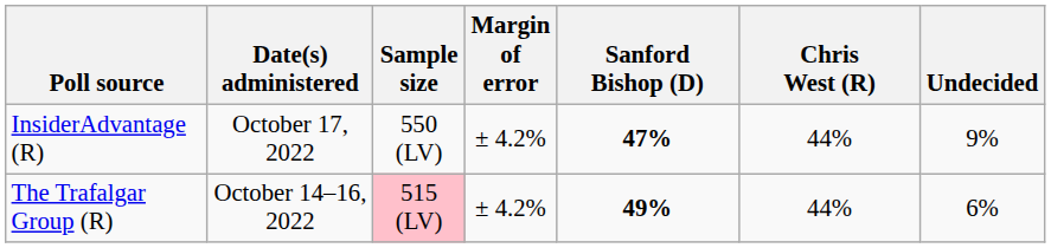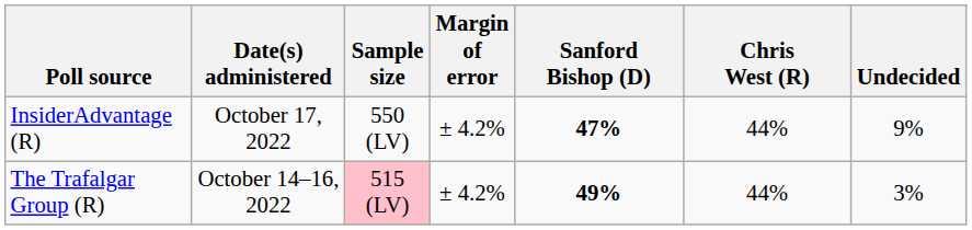 <table class="wikitable" style="font-size:90%;text-align:center;">
 <tr valign=bottom>
 <th>Poll source</th>
 <th>Date(s)<br>administered</th>
 <th>Sample<br>size</th>
 <th>Margin<br>of error</th>
 <th style="width:100px;">Sanford<br>Bishop (D)</th>
 <th style="width:100px;">Chris<br>West (R)</th>
 <th>Undecided</th>
 </tr>
 <tr>
 <td style="text-align:left;"><a href='#'>InsiderAdvantage</a> (R)</td>
 <td>October 17, 2022</td>
 <td>550 (LV)</td>
 <td>± 4.2%</td>
 <td><strong>47%</strong></td>
 <td>44%</td>
 <td>9%</td>
 </tr>
 <tr>
 <td style="text-align:left;"><a href='#'>The Trafalgar Group</a> (R)</td>
 <td>October 14–16, 2022</td>
 <td style="background: pink;">515 (LV)</td>
 <td>± 4.2%</td>
 <td><strong>49%</strong></td>
 <td>44%</td>
-<td>6%</td>
+<td>3%</td>
 </tr>
 </table>
